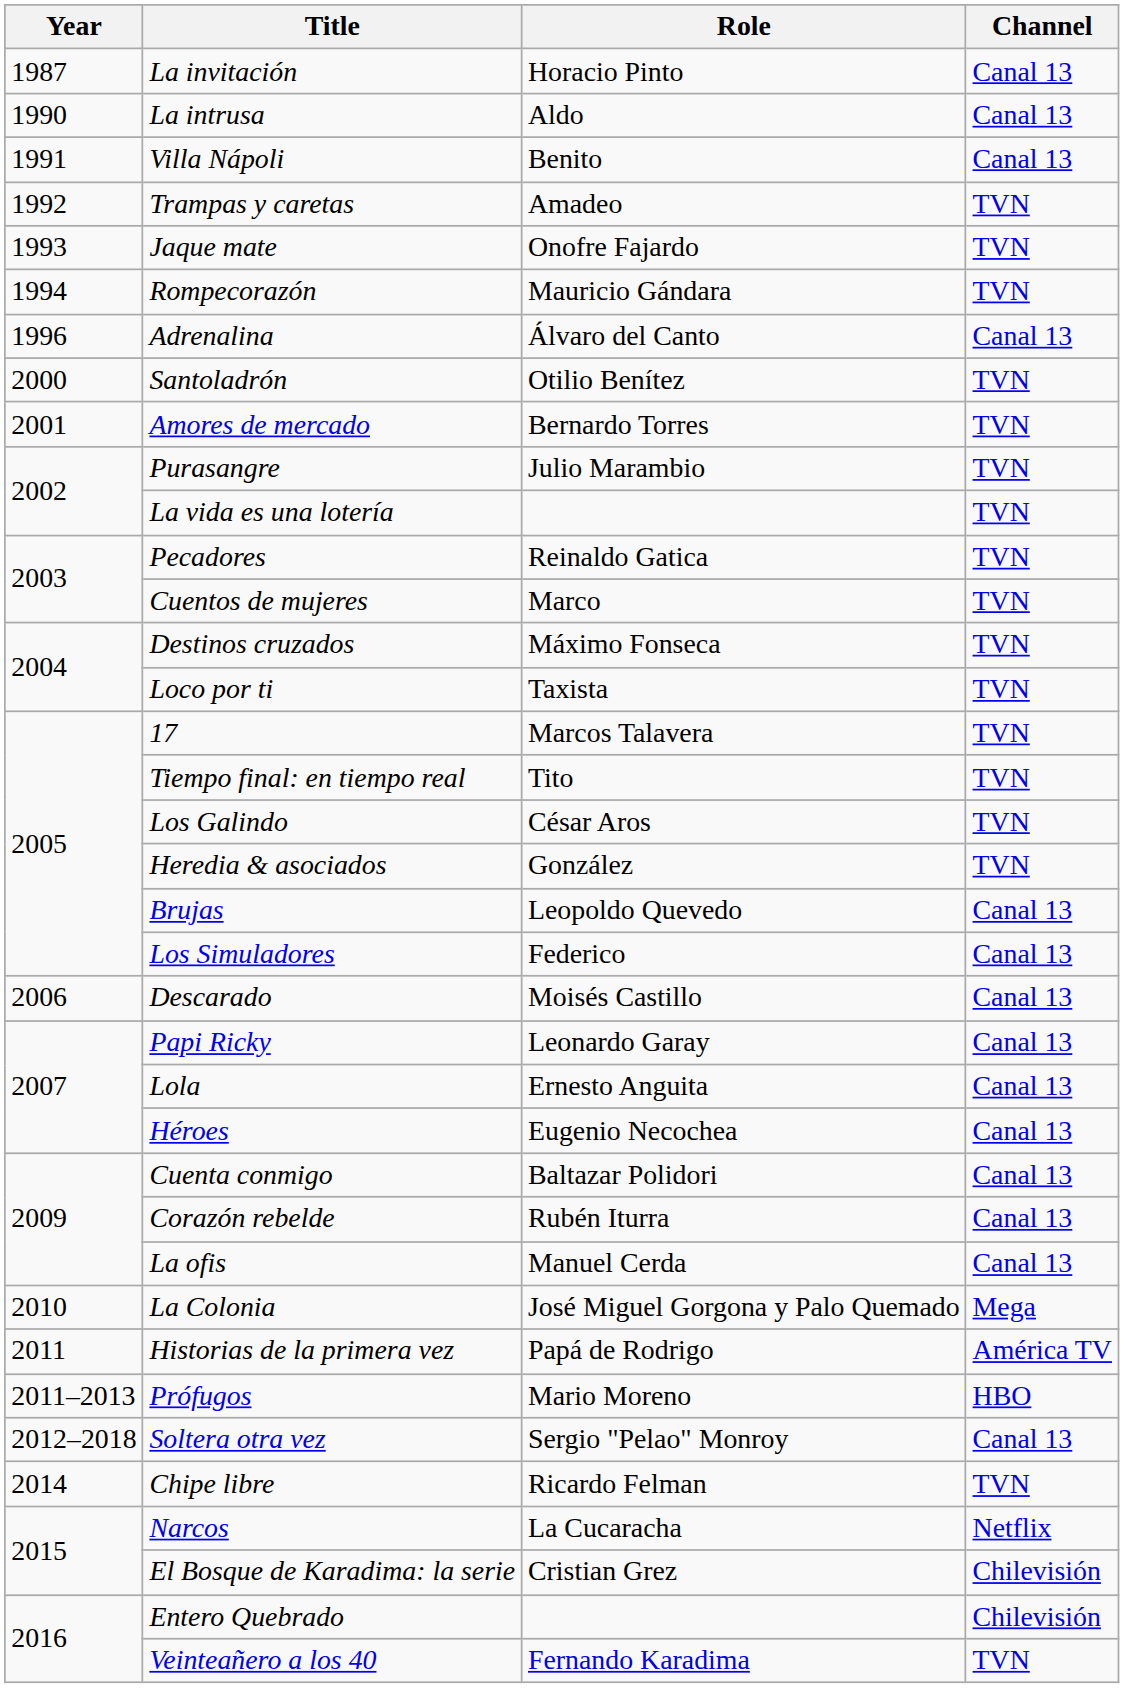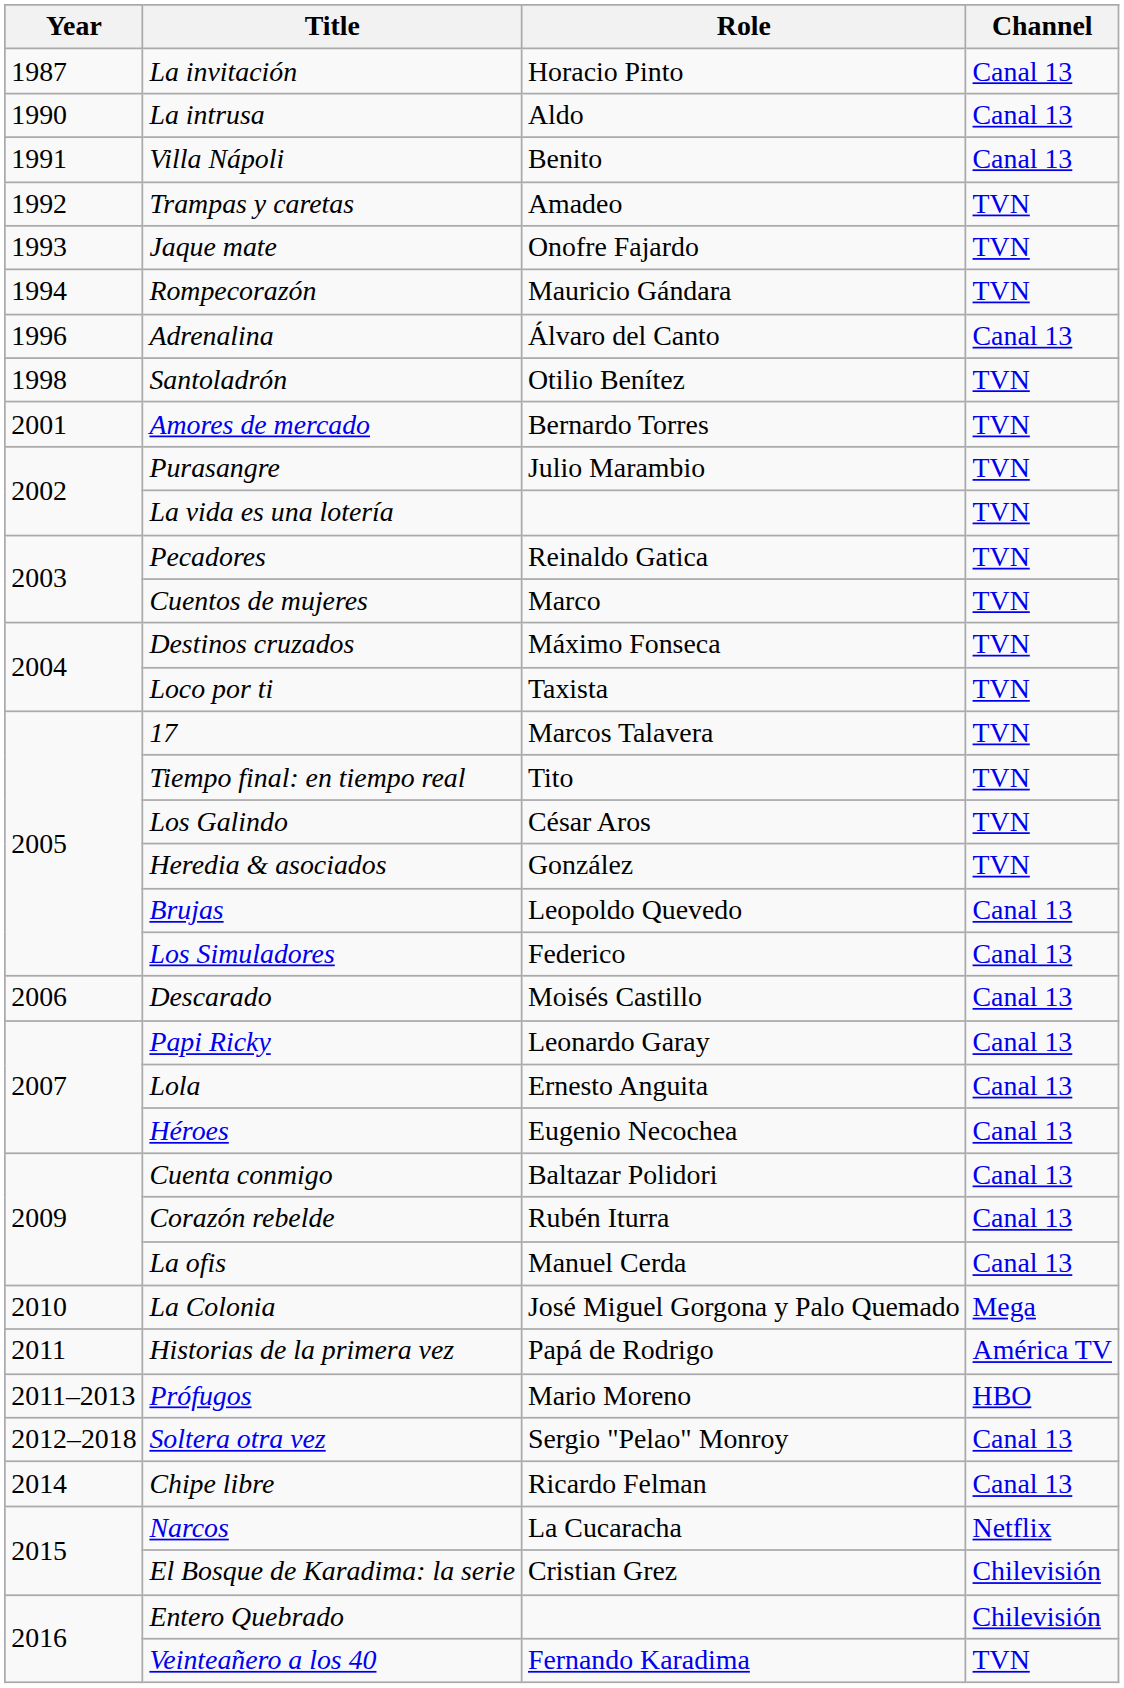 <table class="wikitable">
 <tr>
 <th>Year</th>
 <th>Title</th>
 <th>Role</th>
 <th>Channel</th>
 </tr>
 <tr>
 <td>1987</td>
 <td><em>La invitación</em></td>
 <td>Horacio Pinto</td>
 <td><a href='#'>Canal 13</a></td>
 </tr>
 <tr>
 <td>1990</td>
 <td><em>La intrusa</em></td>
 <td>Aldo</td>
 <td><a href='#'>Canal 13</a></td>
 </tr>
 <tr>
 <td>1991</td>
 <td><em>Villa Nápoli</em></td>
 <td>Benito</td>
 <td><a href='#'>Canal 13</a></td>
 </tr>
 <tr>
 <td>1992</td>
 <td><em>Trampas y caretas</em></td>
 <td>Amadeo</td>
 <td><a href='#'>TVN</a></td>
 </tr>
 <tr>
 <td>1993</td>
 <td><em>Jaque mate</em></td>
 <td>Onofre Fajardo</td>
 <td><a href='#'>TVN</a></td>
 </tr>
 <tr>
 <td>1994</td>
 <td><em>Rompecorazón</em></td>
 <td>Mauricio Gándara</td>
 <td><a href='#'>TVN</a></td>
 </tr>
 <tr>
 <td>1996</td>
 <td><em>Adrenalina</em></td>
 <td>Álvaro del Canto</td>
 <td><a href='#'>Canal 13</a></td>
 </tr>
 <tr>
-<td>2000</td>
+<td>1998</td>
 <td><em>Santoladrón</em></td>
 <td>Otilio Benítez</td>
 <td><a href='#'>TVN</a></td>
 </tr>
 <tr>
 <td>2001</td>
 <td><em><a href='#'>Amores de mercado</a></em></td>
 <td>Bernardo Torres</td>
 <td><a href='#'>TVN</a></td>
 </tr>
 <tr>
 <td rowspan="2">2002</td>
 <td><em>Purasangre</em></td>
 <td>Julio Marambio</td>
 <td><a href='#'>TVN</a></td>
 </tr>
 <tr>
 <td><em>La vida es una lotería</em></td>
 <td></td>
 <td><a href='#'>TVN</a></td>
 </tr>
 <tr>
 <td rowspan="2">2003</td>
 <td><em>Pecadores</em></td>
 <td>Reinaldo Gatica</td>
 <td><a href='#'>TVN</a></td>
 </tr>
 <tr>
 <td><em>Cuentos de mujeres</em></td>
 <td>Marco</td>
 <td><a href='#'>TVN</a></td>
 </tr>
 <tr>
 <td rowspan="2">2004</td>
 <td><em>Destinos cruzados</em></td>
 <td>Máximo Fonseca</td>
 <td><a href='#'>TVN</a></td>
 </tr>
 <tr>
 <td><em>Loco por ti</em></td>
 <td>Taxista</td>
 <td><a href='#'>TVN</a></td>
 </tr>
 <tr>
 <td rowspan="6">2005</td>
 <td><em>17</em></td>
 <td>Marcos Talavera</td>
 <td><a href='#'>TVN</a></td>
 </tr>
 <tr>
 <td><em>Tiempo final: en tiempo real</em></td>
 <td>Tito</td>
 <td><a href='#'>TVN</a></td>
 </tr>
 <tr>
 <td><em>Los Galindo</em></td>
 <td>César Aros</td>
 <td><a href='#'>TVN</a></td>
 </tr>
 <tr>
 <td><em>Heredia & asociados</em></td>
 <td>González</td>
 <td><a href='#'>TVN</a></td>
 </tr>
 <tr>
 <td><em><a href='#'>Brujas</a></em></td>
 <td>Leopoldo Quevedo</td>
 <td><a href='#'>Canal 13</a></td>
 </tr>
 <tr>
 <td><em><a href='#'>Los Simuladores</a></em></td>
 <td>Federico</td>
 <td><a href='#'>Canal 13</a></td>
 </tr>
 <tr>
 <td>2006</td>
 <td><em>Descarado</em></td>
 <td>Moisés Castillo</td>
 <td><a href='#'>Canal 13</a></td>
 </tr>
 <tr>
 <td rowspan="3">2007</td>
 <td><em><a href='#'>Papi Ricky</a></em></td>
 <td>Leonardo Garay</td>
 <td><a href='#'>Canal 13</a></td>
 </tr>
 <tr>
 <td><em>Lola</em></td>
 <td>Ernesto Anguita</td>
 <td><a href='#'>Canal 13</a></td>
 </tr>
 <tr>
 <td><em><a href='#'>Héroes</a></em></td>
 <td>Eugenio Necochea</td>
 <td><a href='#'>Canal 13</a></td>
 </tr>
 <tr>
 <td rowspan="3">2009</td>
 <td><em>Cuenta conmigo</em></td>
 <td>Baltazar Polidori</td>
 <td><a href='#'>Canal 13</a></td>
 </tr>
 <tr>
 <td><em>Corazón rebelde</em></td>
 <td>Rubén Iturra</td>
 <td><a href='#'>Canal 13</a></td>
 </tr>
 <tr>
 <td><em>La ofis</em></td>
 <td>Manuel Cerda</td>
 <td><a href='#'>Canal 13</a></td>
 </tr>
 <tr>
 <td>2010</td>
 <td><em>La Colonia</em></td>
 <td>José Miguel Gorgona y Palo Quemado</td>
 <td><a href='#'>Mega</a></td>
 </tr>
 <tr>
 <td>2011</td>
 <td><em>Historias de la primera vez</em></td>
 <td>Papá de Rodrigo</td>
 <td><a href='#'>América TV</a></td>
 </tr>
 <tr>
 <td>2011–2013</td>
 <td><em><a href='#'>Prófugos</a></em></td>
 <td>Mario Moreno</td>
 <td><a href='#'>HBO</a></td>
 </tr>
 <tr>
 <td>2012–2018</td>
 <td><em><a href='#'>Soltera otra vez</a></em></td>
 <td>Sergio "Pelao" Monroy</td>
 <td><a href='#'>Canal 13</a></td>
 </tr>
 <tr>
 <td>2014</td>
 <td><em>Chipe libre</em></td>
 <td>Ricardo Felman</td>
-<td><a href='#'>TVN</a></td>
+<td><a href='#'>Canal 13</a></td>
 </tr>
 <tr>
 <td rowspan="2">2015</td>
 <td><em><a href='#'>Narcos</a></em></td>
 <td>La Cucaracha</td>
 <td><a href='#'>Netflix</a></td>
 </tr>
 <tr>
 <td><em>El Bosque de Karadima: la serie</em></td>
 <td>Cristian Grez</td>
 <td><a href='#'>Chilevisión</a></td>
 </tr>
 <tr>
 <td rowspan="2">2016</td>
 <td><em>Entero Quebrado</em></td>
 <td></td>
 <td><a href='#'>Chilevisión</a></td>
 </tr>
 <tr>
 <td><em><a href='#'>Veinteañero a los 40</a></em></td>
 <td><a href='#'>Fernando Karadima</a></td>
 <td><a href='#'>TVN</a></td>
 </tr>
 </table>
